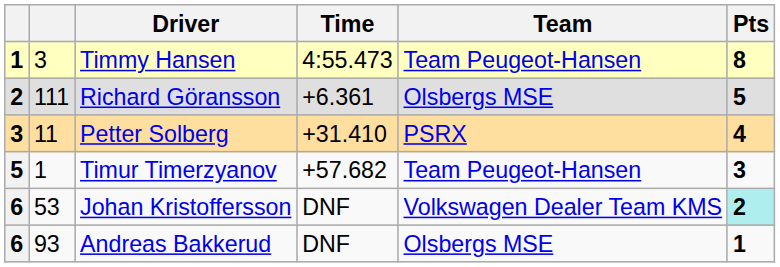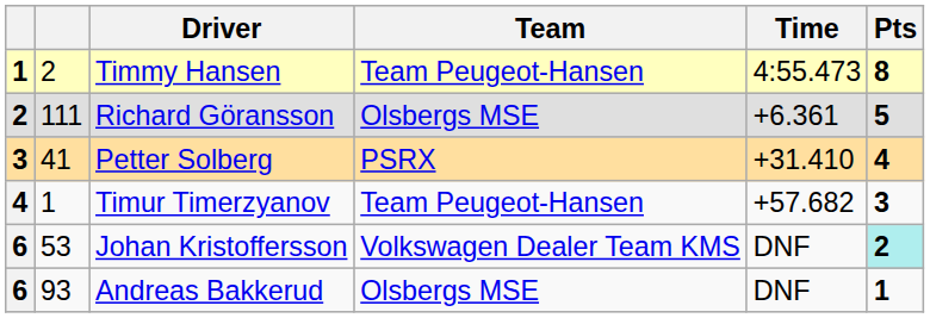 <table class=wikitable style="font-size:95%">
 <tr>
 <th></th>
 <th></th>
 <th>Driver</th>
+<th>Team</th>
 <th>Time</th>
-<th>Team</th>
 <th>Pts</th>
 </tr>
 <tr>
 <th style="background:#ffffbf;">1</th>
-<td style="background:#ffffbf;">3</td>
+<td style="background:#ffffbf;">2</td>
 <td style="background:#ffffbf;"> <a href='#'>Timmy Hansen</a></td>
+<td style="background:#ffffbf;"><a href='#'>Team Peugeot-Hansen</a></td>
 <td style="background:#ffffbf;">4:55.473</td>
-<td style="background:#ffffbf;"><a href='#'>Team Peugeot-Hansen</a></td>
 <td style="background:#ffffbf;"><strong>8</strong></td>
 </tr>
 <tr>
 <th style="background:#dfdfdf;">2</th>
 <td style="background:#dfdfdf;">111</td>
 <td style="background:#dfdfdf;"> <a href='#'>Richard Göransson</a></td>
+<td style="background:#dfdfdf;"><a href='#'>Olsbergs MSE</a></td>
 <td style="background:#dfdfdf;">+6.361</td>
-<td style="background:#dfdfdf;"><a href='#'>Olsbergs MSE</a></td>
 <td style="background:#dfdfdf;"><strong>5</strong></td>
 </tr>
 <tr>
 <th style="background:#ffdf9f;">3</th>
-<td style="background:#ffdf9f;">11</td>
+<td style="background:#ffdf9f;">41</td>
 <td style="background:#ffdf9f;"> <a href='#'>Petter Solberg</a></td>
+<td style="background:#ffdf9f;"><a href='#'>PSRX</a></td>
 <td style="background:#ffdf9f;">+31.410</td>
-<td style="background:#ffdf9f;"><a href='#'>PSRX</a></td>
 <td style="background:#ffdf9f;"><strong>4</strong></td>
 </tr>
 <tr>
-<th>5</th>
+<th>4</th>
 <td>1</td>
 <td> <a href='#'>Timur Timerzyanov</a></td>
+<td><a href='#'>Team Peugeot-Hansen</a></td>
 <td>+57.682</td>
-<td><a href='#'>Team Peugeot-Hansen</a></td>
 <td><strong>3</strong></td>
 </tr>
 <tr>
 <th>6</th>
 <td>53</td>
 <td> <a href='#'>Johan Kristoffersson</a></td>
+<td><a href='#'>Volkswagen Dealer Team KMS</a></td>
 <td>DNF</td>
-<td><a href='#'>Volkswagen Dealer Team KMS</a></td>
 <td style="background: paleturquoise;"><strong>2</strong></td>
 </tr>
 <tr>
 <th>6</th>
 <td>93</td>
 <td> <a href='#'>Andreas Bakkerud</a></td>
+<td><a href='#'>Olsbergs MSE</a></td>
 <td>DNF</td>
-<td><a href='#'>Olsbergs MSE</a></td>
 <td><strong>1</strong></td>
 </tr>
 </table>
